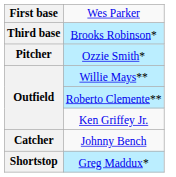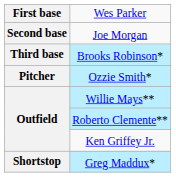 <table class="wikitable" style="text-align:center">
 <tr>
 <th scope="row">First base</th>
 <td><a href='#'>Wes Parker</a></td>
+</tr>
+<tr>
+<th scope="row">Second base</th>
+<td><a href='#'>Joe Morgan</a><sup></sup></td>
 </tr>
 <tr>
 <th scope="row">Third base</th>
 <td style="background:#bef;"><a href='#'>Brooks Robinson</a>*<sup></sup></td>
 </tr>
 <tr>
 <th scope="row">Pitcher</th>
 <td style="background:#bef;"><a href='#'>Ozzie Smith</a>*<sup></sup></td>
 </tr>
 <tr>
 <th scope="row" rowspan="3">Outfield</th>
 <td style="background:#bef;"><a href='#'>Willie Mays</a>**<sup></sup></td>
 </tr>
 <tr>
 <td style="background:#bef;"><a href='#'>Roberto Clemente</a>**<sup></sup></td>
 </tr>
 <tr>
 <td><a href='#'>Ken Griffey Jr.</a><sup></sup></td>
 </tr>
 <tr>
-<th scope="row">Catcher</th>
-<td><a href='#'>Johnny Bench</a><sup></sup></td>
-</tr>
-<tr>
 <th scope="row">Shortstop</th>
 <td style="background:#bef;"><a href='#'>Greg Maddux</a>*<sup></sup></td>
 </tr>
 </table>
